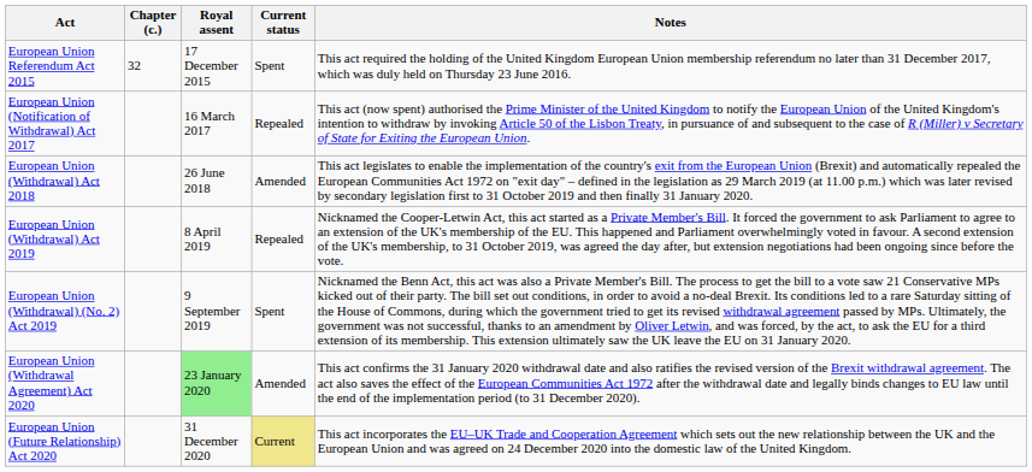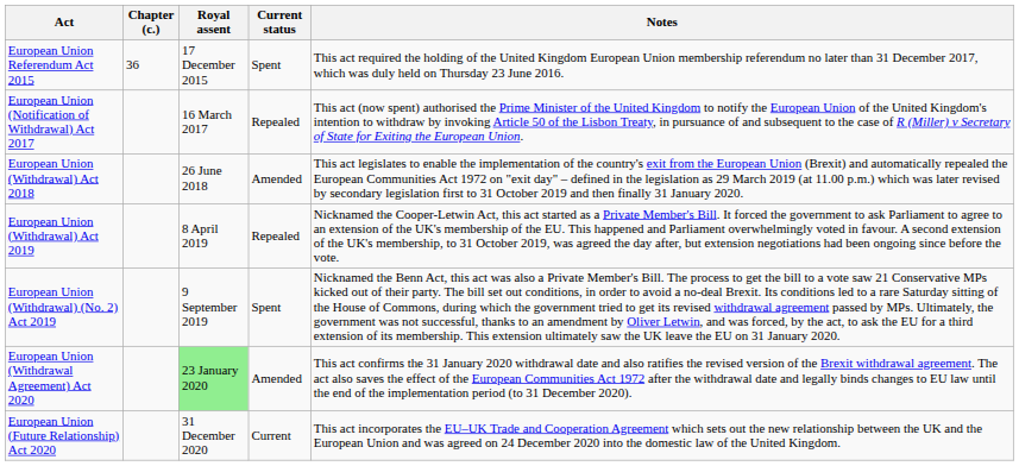 <table class="wikitable sortable">
 <tr>
 <th>Act</th>
 <th>Chapter (c.)</th>
 <th>Royal assent</th>
 <th>Current status</th>
 <th class="unsortable">Notes</th>
 </tr>
 <tr>
 <td><a href='#'>European Union Referendum Act 2015</a></td>
-<td>32</td>
+<td>36</td>
 <td>17 December 2015</td>
 <td>Spent</td>
 <td>This act required the holding of the United Kingdom European Union membership referendum no later than 31 December 2017, which was duly held on Thursday 23 June 2016.</td>
 </tr>
 <tr>
 <td><a href='#'>European Union (Notification of Withdrawal) Act 2017</a></td>
 <td></td>
 <td>16 March 2017</td>
 <td>Repealed</td>
 <td>This act (now spent) authorised the <a href='#'>Prime Minister of the United Kingdom</a> to notify the <a href='#'>European Union</a> of the United Kingdom's intention to withdraw by invoking <a href='#'>Article 50 of the Lisbon Treaty</a>, in pursuance of and subsequent to the case of <em><a href='#'>R (Miller) v Secretary of State for Exiting the European Union</a></em>.</td>
 </tr>
 <tr>
 <td><a href='#'>European Union (Withdrawal) Act 2018</a></td>
 <td></td>
 <td>26 June 2018</td>
 <td>Amended</td>
 <td>This act legislates to enable the implementation of the country's <a href='#'>exit from the European Union</a> (Brexit) and automatically repealed the European Communities Act 1972 on "exit day" – defined in the legislation as 29 March 2019 (at 11.00 p.m.) which was later revised by secondary legislation first to 31 October 2019 and then finally 31 January 2020.</td>
 </tr>
 <tr>
 <td><a href='#'>European Union (Withdrawal) Act 2019</a></td>
 <td></td>
 <td>8 April 2019</td>
 <td>Repealed</td>
 <td>Nicknamed the Cooper-Letwin Act, this act started as a <a href='#'>Private Member's Bill</a>. It forced the government to ask Parliament to agree to an extension of the UK's membership of the EU. This happened and Parliament overwhelmingly voted in favour. A second extension of the UK's membership, to 31 October 2019, was agreed the day after, but extension negotiations had been ongoing since before the vote.</td>
 </tr>
 <tr>
 <td><a href='#'>European Union (Withdrawal) (No. 2) Act 2019</a></td>
 <td></td>
 <td>9 September 2019</td>
 <td>Spent</td>
 <td>Nicknamed the Benn Act, this act was also a Private Member's Bill. The process to get the bill to a vote saw 21 Conservative MPs kicked out of their party. The bill set out conditions, in order to avoid a no-deal Brexit. Its conditions led to a rare Saturday sitting of the House of Commons, during which the government tried to get its revised <a href='#'>withdrawal agreement</a> passed by MPs. Ultimately, the government was not successful, thanks to an amendment by <a href='#'>Oliver Letwin</a>, and was forced, by the act, to ask the EU for a third extension of its membership. This extension ultimately saw the UK leave the EU on 31 January 2020.</td>
 </tr>
 <tr>
 <td><a href='#'>European Union (Withdrawal Agreement) Act 2020</a></td>
 <td></td>
 <td style="background: lightgreen;">23 January 2020</td>
 <td>Amended</td>
 <td>This act confirms the 31 January 2020 withdrawal date and also ratifies the revised version of the <a href='#'>Brexit withdrawal agreement</a>. The act also saves the effect of the <a href='#'>European Communities Act 1972</a> after the withdrawal date and legally binds changes to EU law until the end of the implementation period (to 31 December 2020).</td>
 </tr>
 <tr>
 <td><a href='#'>European Union (Future Relationship) Act 2020</a></td>
 <td></td>
 <td>31 December 2020</td>
-<td style="background: khaki;">Current</td>
+<td>Current</td>
 <td>This act incorporates the <a href='#'>EU–UK Trade and Cooperation Agreement</a> which sets out the new relationship between the UK and the European Union and was agreed on 24 December 2020 into the domestic law of the United Kingdom.</td>
 </tr>
 </table>
